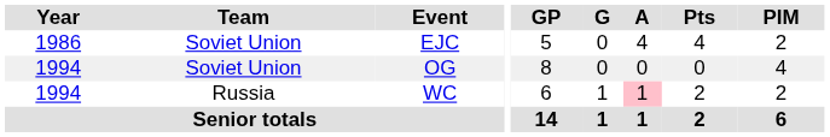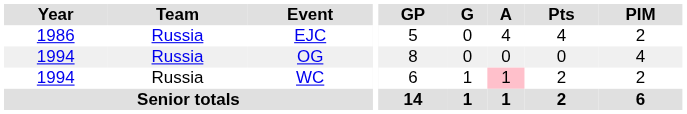 <table border="0" cellpadding="1" cellspacing="0" ID="Table3" style="text-align:center; width:40em">
 <tr ALIGN="center" bgcolor="#e0e0e0">
 <th>Year</th>
 <th>Team</th>
 <th>Event</th>
 <th rowspan="99" bgcolor="#ffffff"></th>
 <th>GP</th>
 <th>G</th>
 <th>A</th>
 <th>Pts</th>
 <th>PIM</th>
 </tr>
 <tr>
 <td><a href='#'>1986</a></td>
-<td><a href='#'>Soviet Union</a></td>
+<td><a href='#'>Russia</a></td>
 <td><a href='#'>EJC</a></td>
 <td>5</td>
 <td>0</td>
 <td>4</td>
 <td>4</td>
 <td>2</td>
 </tr>
 <tr bgcolor="#f0f0f0">
 <td><a href='#'>1994</a></td>
-<td><a href='#'>Soviet Union</a></td>
+<td><a href='#'>Russia</a></td>
 <td><a href='#'>OG</a></td>
 <td>8</td>
 <td>0</td>
 <td>0</td>
 <td>0</td>
 <td>4</td>
 </tr>
 <tr>
 <td><a href='#'>1994</a></td>
 <td>Russia</td>
 <td><a href='#'>WC</a></td>
 <td>6</td>
 <td>1</td>
 <td style="background: pink;">1</td>
 <td>2</td>
 <td>2</td>
 </tr>
 <tr bgcolor="#e0e0e0">
 <th colspan="3">Senior totals</th>
 <th>14</th>
 <th>1</th>
 <th>1</th>
 <th>2</th>
 <th>6</th>
 </tr>
 </table>
